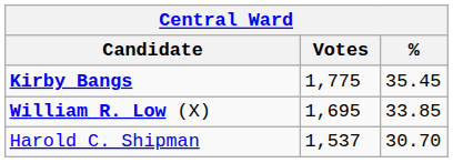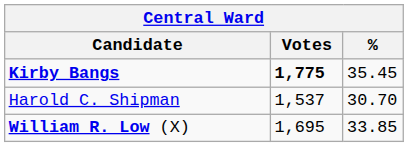 <table class="wikitable">
 <tr>
 <th colspan="3"><a href='#'>Central Ward</a></th>
 </tr>
 <tr>
 <th style="width: 200px">Candidate</th>
 <th style="width: 50px">Votes</th>
 <th style="width: 40px">%</th>
 </tr>
 <tr>
 <td><strong><a href='#'>Kirby Bangs</a></strong></td>
-<td>1,775</td>
+<td><strong>1,775</strong></td>
 <td>35.45</td>
+</tr>
+<tr>
+<td><a href='#'>Harold C. Shipman</a></td>
+<td>1,537</td>
+<td>30.70</td>
 </tr>
 <tr>
 <td><strong><a href='#'>William R. Low</a></strong> (X)</td>
 <td>1,695</td>
 <td>33.85</td>
 </tr>
-<tr>
-<td><a href='#'>Harold C. Shipman</a></td>
-<td>1,537</td>
-<td>30.70</td>
-</tr>
 </table>
